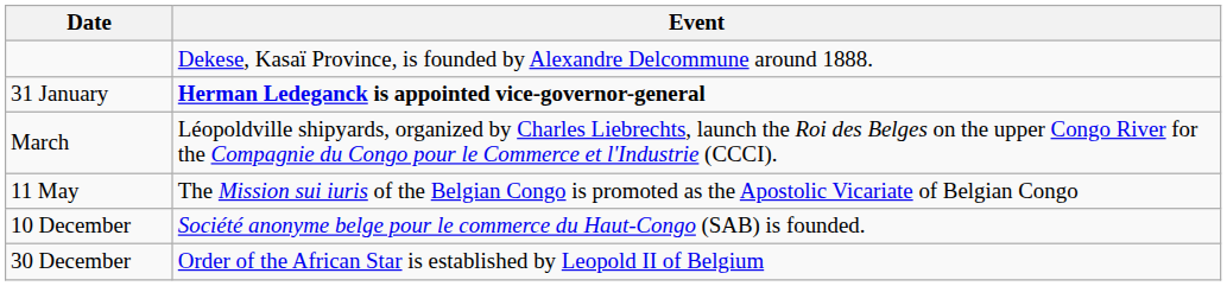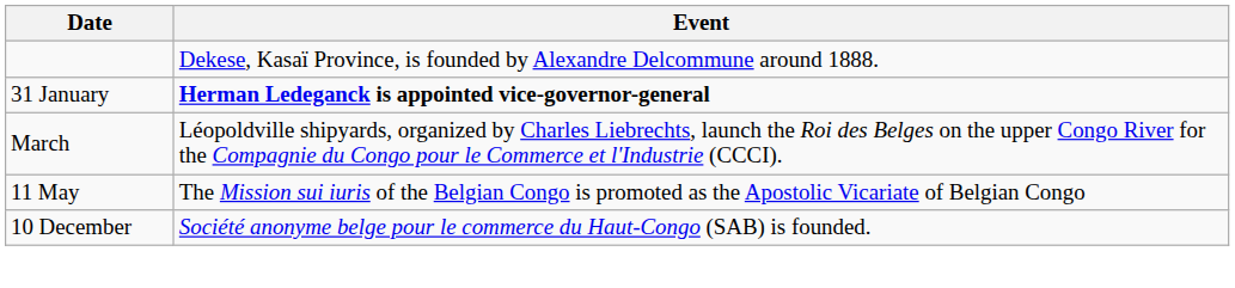 <table class=wikitable>
 <tr>
 <th style="width:7em">Date</th>
 <th>Event</th>
 </tr>
 <tr>
 <td></td>
 <td><a href='#'>Dekese</a>, Kasaï Province, is founded by <a href='#'>Alexandre Delcommune</a> around 1888.</td>
 </tr>
 <tr>
 <td>31 January</td>
 <td><strong><a href='#'>Herman Ledeganck</a> is appointed vice-governor-general</strong></td>
 </tr>
 <tr>
 <td>March</td>
 <td>Léopoldville shipyards, organized by <a href='#'>Charles Liebrechts</a>, launch the <em>Roi des Belges</em> on the upper <a href='#'>Congo River</a> for the <em><a href='#'>Compagnie du Congo pour le Commerce et l'Industrie</a></em> (CCCI).</td>
 </tr>
 <tr>
 <td>11 May</td>
 <td>The <em><a href='#'>Mission sui iuris</a></em> of the <a href='#'>Belgian Congo</a> is promoted as the <a href='#'>Apostolic Vicariate</a> of Belgian Congo</td>
 </tr>
 <tr>
 <td>10 December</td>
 <td><em><a href='#'>Société anonyme belge pour le commerce du Haut-Congo</a></em> (SAB) is founded.</td>
 </tr>
-<tr>
-<td>30 December</td>
-<td><a href='#'>Order of the African Star</a> is established by <a href='#'>Leopold II of Belgium</a></td>
-</tr>
 </table>
